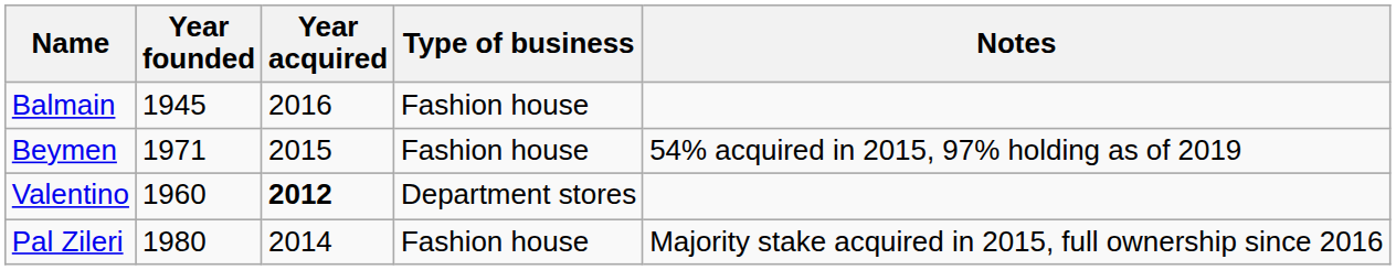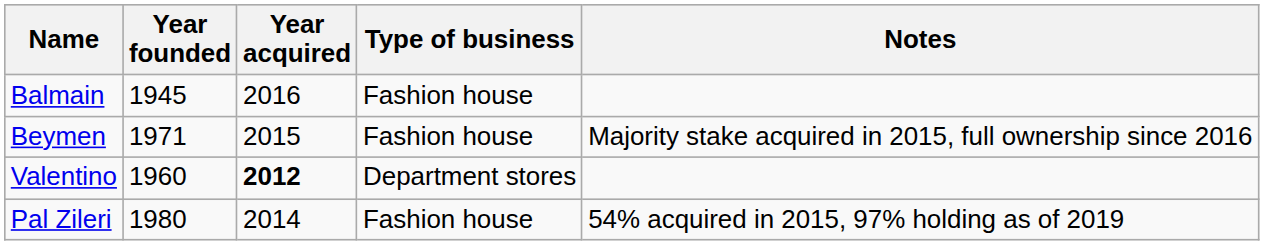 <table class="wikitable sortable">
 <tr>
 <th>Name</th>
 <th>Year<br>founded</th>
 <th>Year<br>acquired</th>
 <th class="unsortable">Type of business</th>
 <th>Notes</th>
 </tr>
 <tr>
 <td><a href='#'>Balmain</a></td>
 <td>1945</td>
 <td>2016</td>
 <td>Fashion house</td>
 <td></td>
 </tr>
 <tr>
 <td><a href='#'>Beymen</a></td>
 <td>1971</td>
 <td>2015</td>
 <td>Fashion house</td>
-<td>54% acquired in 2015, 97% holding as of 2019</td>
+<td>Majority stake acquired in 2015, full ownership since 2016</td>
 </tr>
 <tr>
 <td><a href='#'>Valentino</a></td>
 <td>1960</td>
 <td><strong>2012</strong></td>
 <td>Department stores</td>
 <td></td>
 </tr>
 <tr>
 <td><a href='#'>Pal Zileri</a></td>
 <td>1980</td>
 <td>2014</td>
 <td>Fashion house</td>
-<td>Majority stake acquired in 2015, full ownership since 2016</td>
+<td>54% acquired in 2015, 97% holding as of 2019</td>
 </tr>
 </table>
